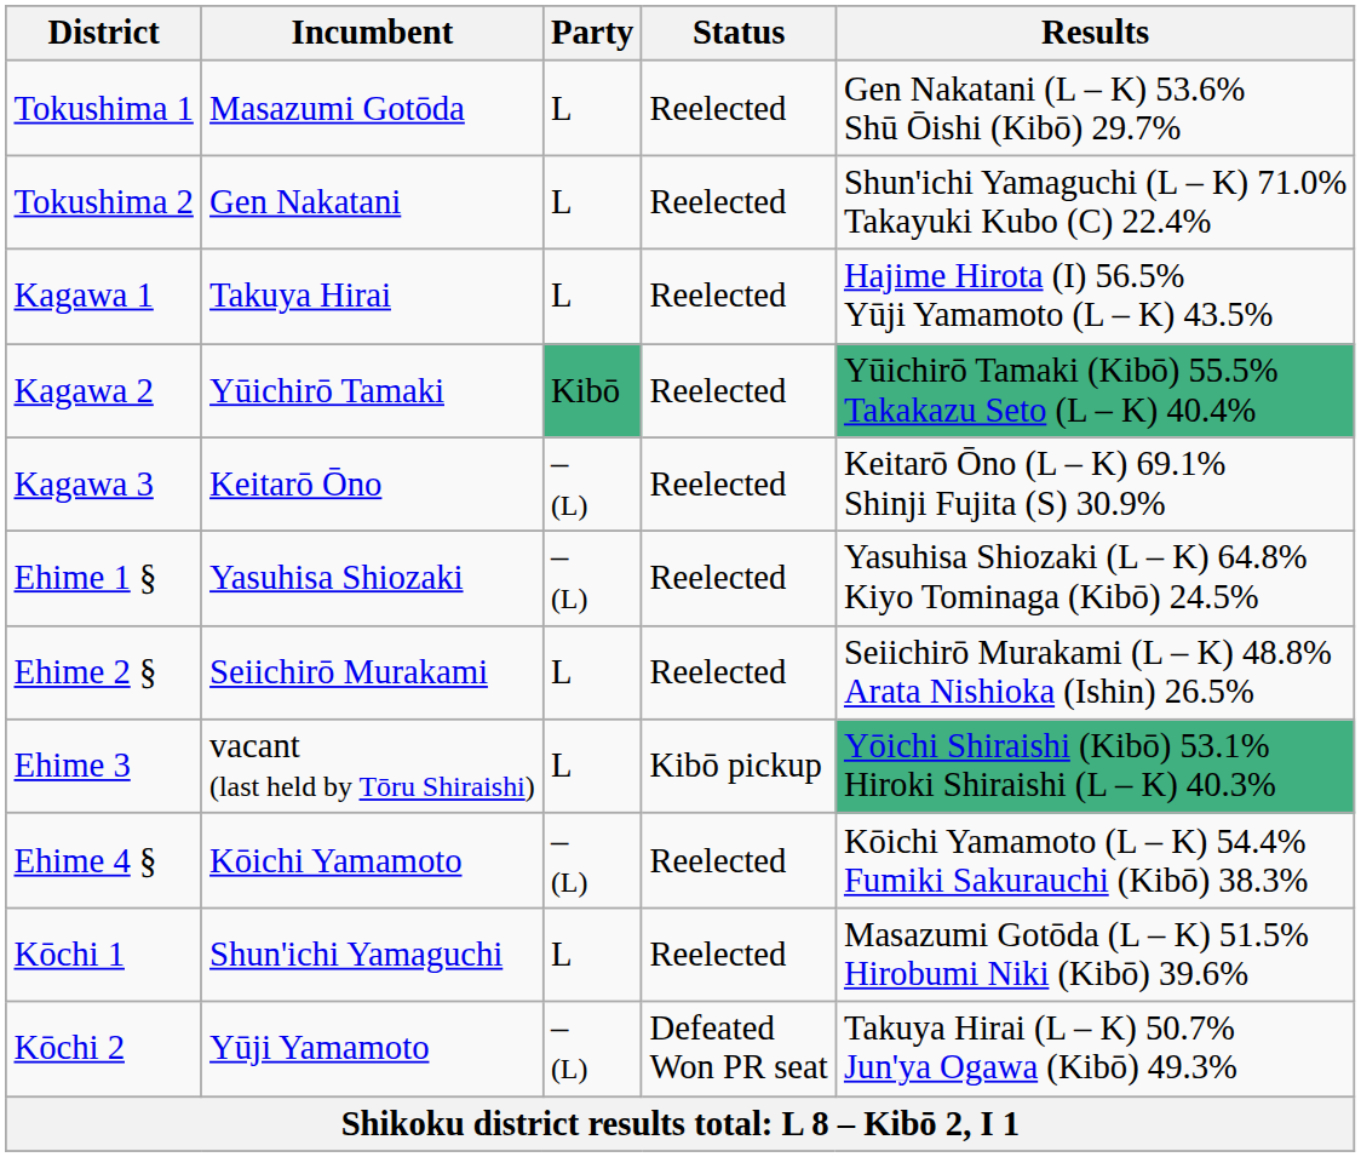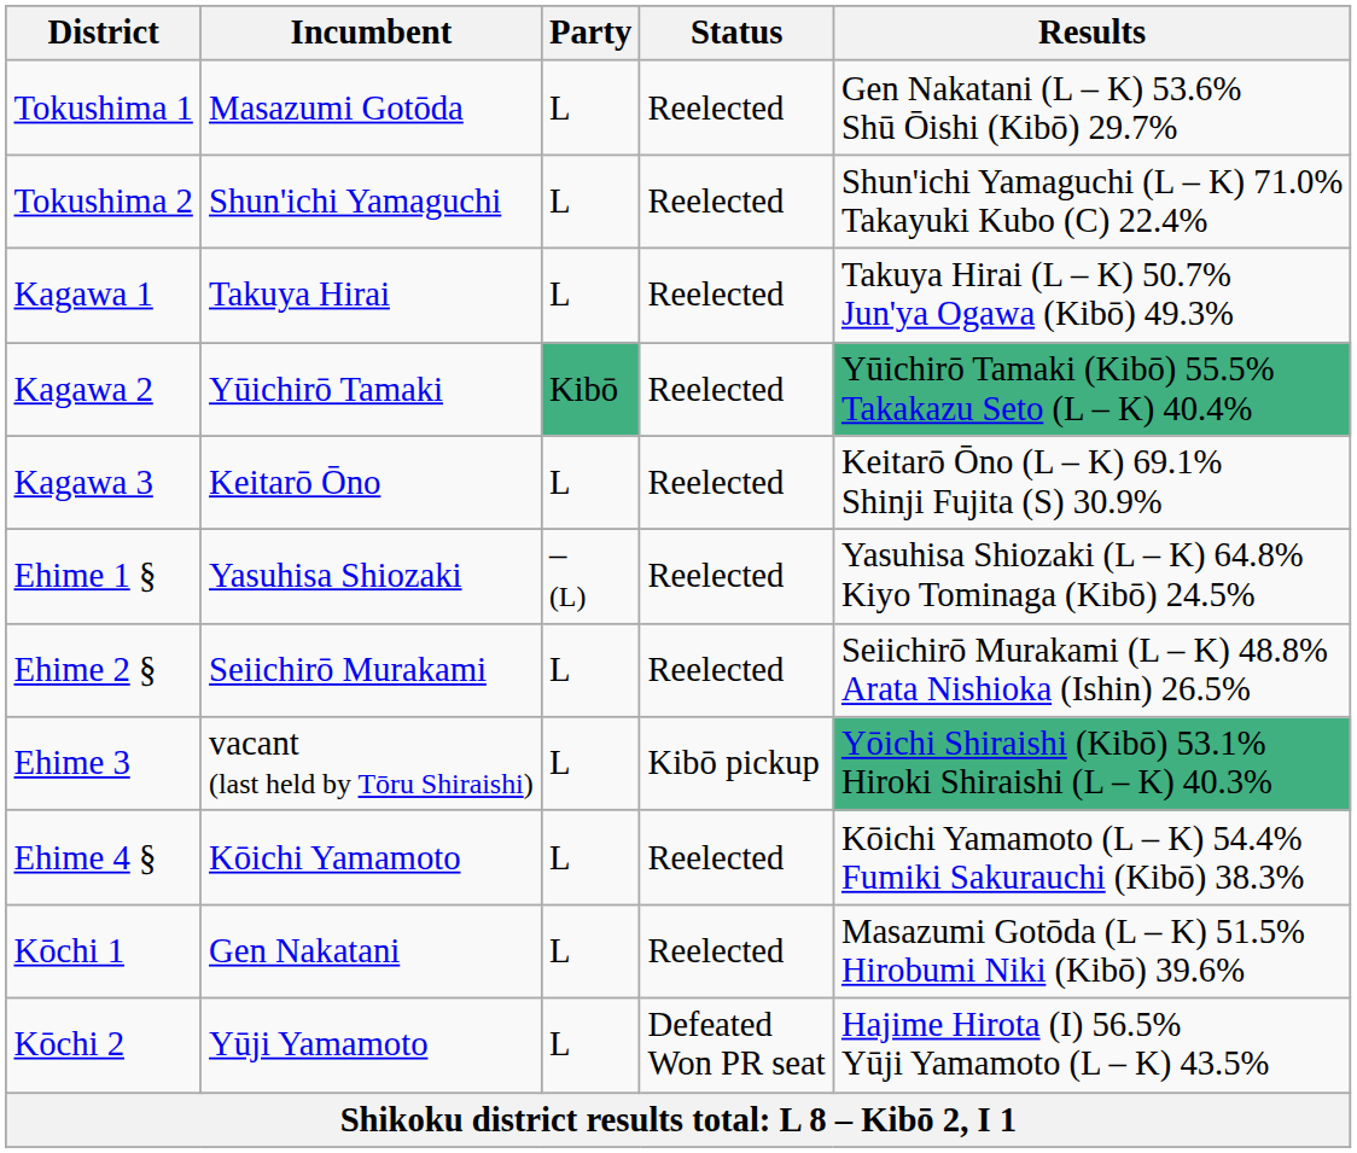 <table class="wikitable">
 <tr>
 <th>District</th>
 <th>Incumbent</th>
 <th>Party</th>
 <th>Status</th>
 <th>Results</th>
 </tr>
 <tr>
 <td><a href='#'>Tokushima 1</a></td>
 <td><a href='#'>Masazumi Gotōda</a></td>
 <td>L</td>
 <td>Reelected</td>
 <td>Gen Nakatani (L – K) 53.6%<br>Shū Ōishi (Kibō) 29.7%</td>
 </tr>
 <tr>
 <td><a href='#'>Tokushima 2</a></td>
-<td><a href='#'>Gen Nakatani</a></td>
+<td><a href='#'>Shun'ichi Yamaguchi</a></td>
 <td>L</td>
 <td>Reelected</td>
 <td>Shun'ichi Yamaguchi (L – K) 71.0%<br>Takayuki Kubo (C) 22.4%</td>
 </tr>
 <tr>
 <td><a href='#'>Kagawa 1</a></td>
 <td><a href='#'>Takuya Hirai</a></td>
 <td>L</td>
 <td>Reelected</td>
-<td><a href='#'>Hajime Hirota</a> (I) 56.5%<br>Yūji Yamamoto (L – K) 43.5%</td>
+<td>Takuya Hirai (L – K) 50.7%<br><a href='#'>Jun'ya Ogawa</a> (Kibō) 49.3%</td>
 </tr>
 <tr>
 <td><a href='#'>Kagawa 2</a></td>
 <td><a href='#'>Yūichirō Tamaki</a></td>
 <td style="background:#40B080">Kibō</td>
 <td>Reelected</td>
 <td style="background:#40B080">Yūichirō Tamaki (Kibō) 55.5%<br><a href='#'>Takakazu Seto</a> (L – K) 40.4%</td>
 </tr>
 <tr>
 <td><a href='#'>Kagawa 3</a></td>
 <td><a href='#'>Keitarō Ōno</a></td>
-<td>–<br><small>(L)</small></td>
+<td>L</td>
 <td>Reelected</td>
 <td>Keitarō Ōno (L – K) 69.1%<br>Shinji Fujita (S) 30.9%</td>
 </tr>
 <tr>
 <td><a href='#'>Ehime 1</a> §</td>
 <td><a href='#'>Yasuhisa Shiozaki</a></td>
 <td>–<br><small>(L)</small></td>
 <td>Reelected</td>
 <td>Yasuhisa Shiozaki (L – K) 64.8%<br>Kiyo Tominaga (Kibō) 24.5%</td>
 </tr>
 <tr>
 <td><a href='#'>Ehime 2</a> §</td>
 <td><a href='#'>Seiichirō Murakami</a></td>
 <td>L</td>
 <td>Reelected</td>
 <td>Seiichirō Murakami (L – K) 48.8%<br><a href='#'>Arata Nishioka</a> (Ishin) 26.5%</td>
 </tr>
 <tr>
 <td><a href='#'>Ehime 3</a></td>
 <td>vacant<br><small>(last held by <a href='#'>Tōru Shiraishi</a>)</small></td>
 <td>L</td>
 <td>Kibō pickup</td>
 <td style="background:#40B080"><a href='#'>Yōichi Shiraishi</a> (Kibō) 53.1%<br>Hiroki Shiraishi (L – K) 40.3%</td>
 </tr>
 <tr>
 <td><a href='#'>Ehime 4</a> §</td>
 <td><a href='#'>Kōichi Yamamoto</a></td>
-<td>–<br><small>(L)</small></td>
+<td>L</td>
 <td>Reelected</td>
 <td>Kōichi Yamamoto (L – K) 54.4%<br><a href='#'>Fumiki Sakurauchi</a> (Kibō) 38.3%</td>
 </tr>
 <tr>
 <td><a href='#'>Kōchi 1</a></td>
-<td><a href='#'>Shun'ichi Yamaguchi</a></td>
+<td><a href='#'>Gen Nakatani</a></td>
 <td>L</td>
 <td>Reelected</td>
 <td>Masazumi Gotōda (L – K) 51.5%<br><a href='#'>Hirobumi Niki</a> (Kibō) 39.6%</td>
 </tr>
 <tr>
 <td><a href='#'>Kōchi 2</a></td>
 <td><a href='#'>Yūji Yamamoto</a></td>
-<td>–<br><small>(L)</small></td>
+<td>L</td>
 <td>Defeated<br>Won PR seat</td>
-<td>Takuya Hirai (L – K) 50.7%<br><a href='#'>Jun'ya Ogawa</a> (Kibō) 49.3%</td>
+<td><a href='#'>Hajime Hirota</a> (I) 56.5%<br>Yūji Yamamoto (L – K) 43.5%</td>
 </tr>
 <tr>
 <th colspan="5">Shikoku district results total: L 8 – Kibō 2, I 1</th>
 </tr>
 </table>
